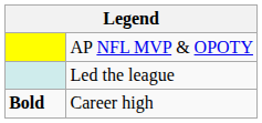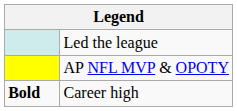 <table class="wikitable mw-collapsible">
 <tr>
 <th colspan="2">Legend</th>
+</tr>
+<tr>
+<td style="background:#cfecec; width:3em;"></td>
+<td>Led the league</td>
 </tr>
 <tr>
 <td style="background:#ffff00; width:3em;"></td>
 <td>AP <a href='#'>NFL MVP</a> & <a href='#'>OPOTY</a></td>
 </tr>
 <tr>
-<td style="background:#cfecec; width:3em;"></td>
-<td>Led the league</td>
-</tr>
-<tr>
 <td><strong>Bold</strong></td>
 <td>Career high</td>
 </tr>
 </table>
